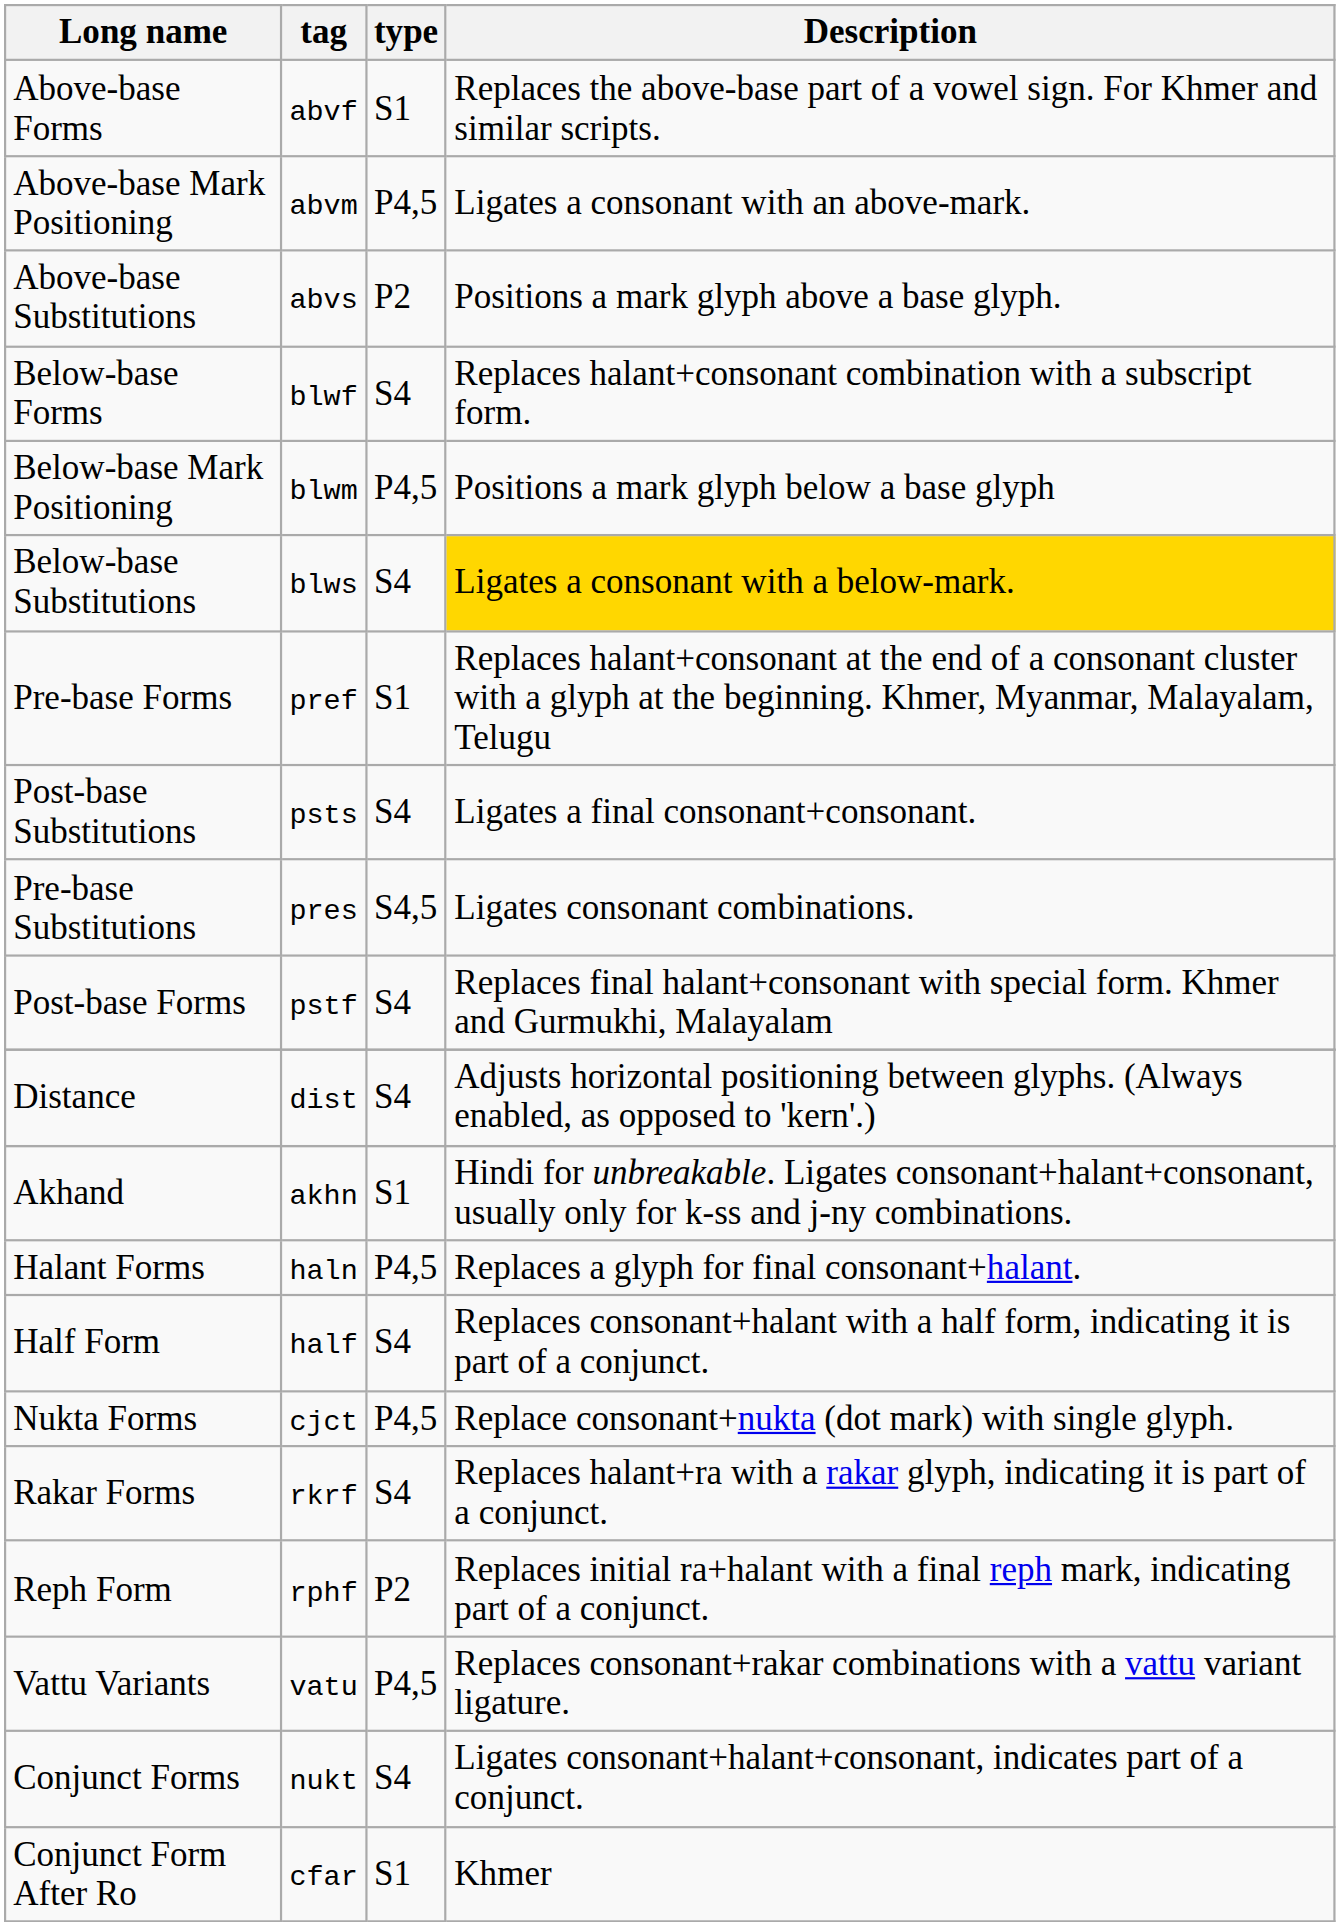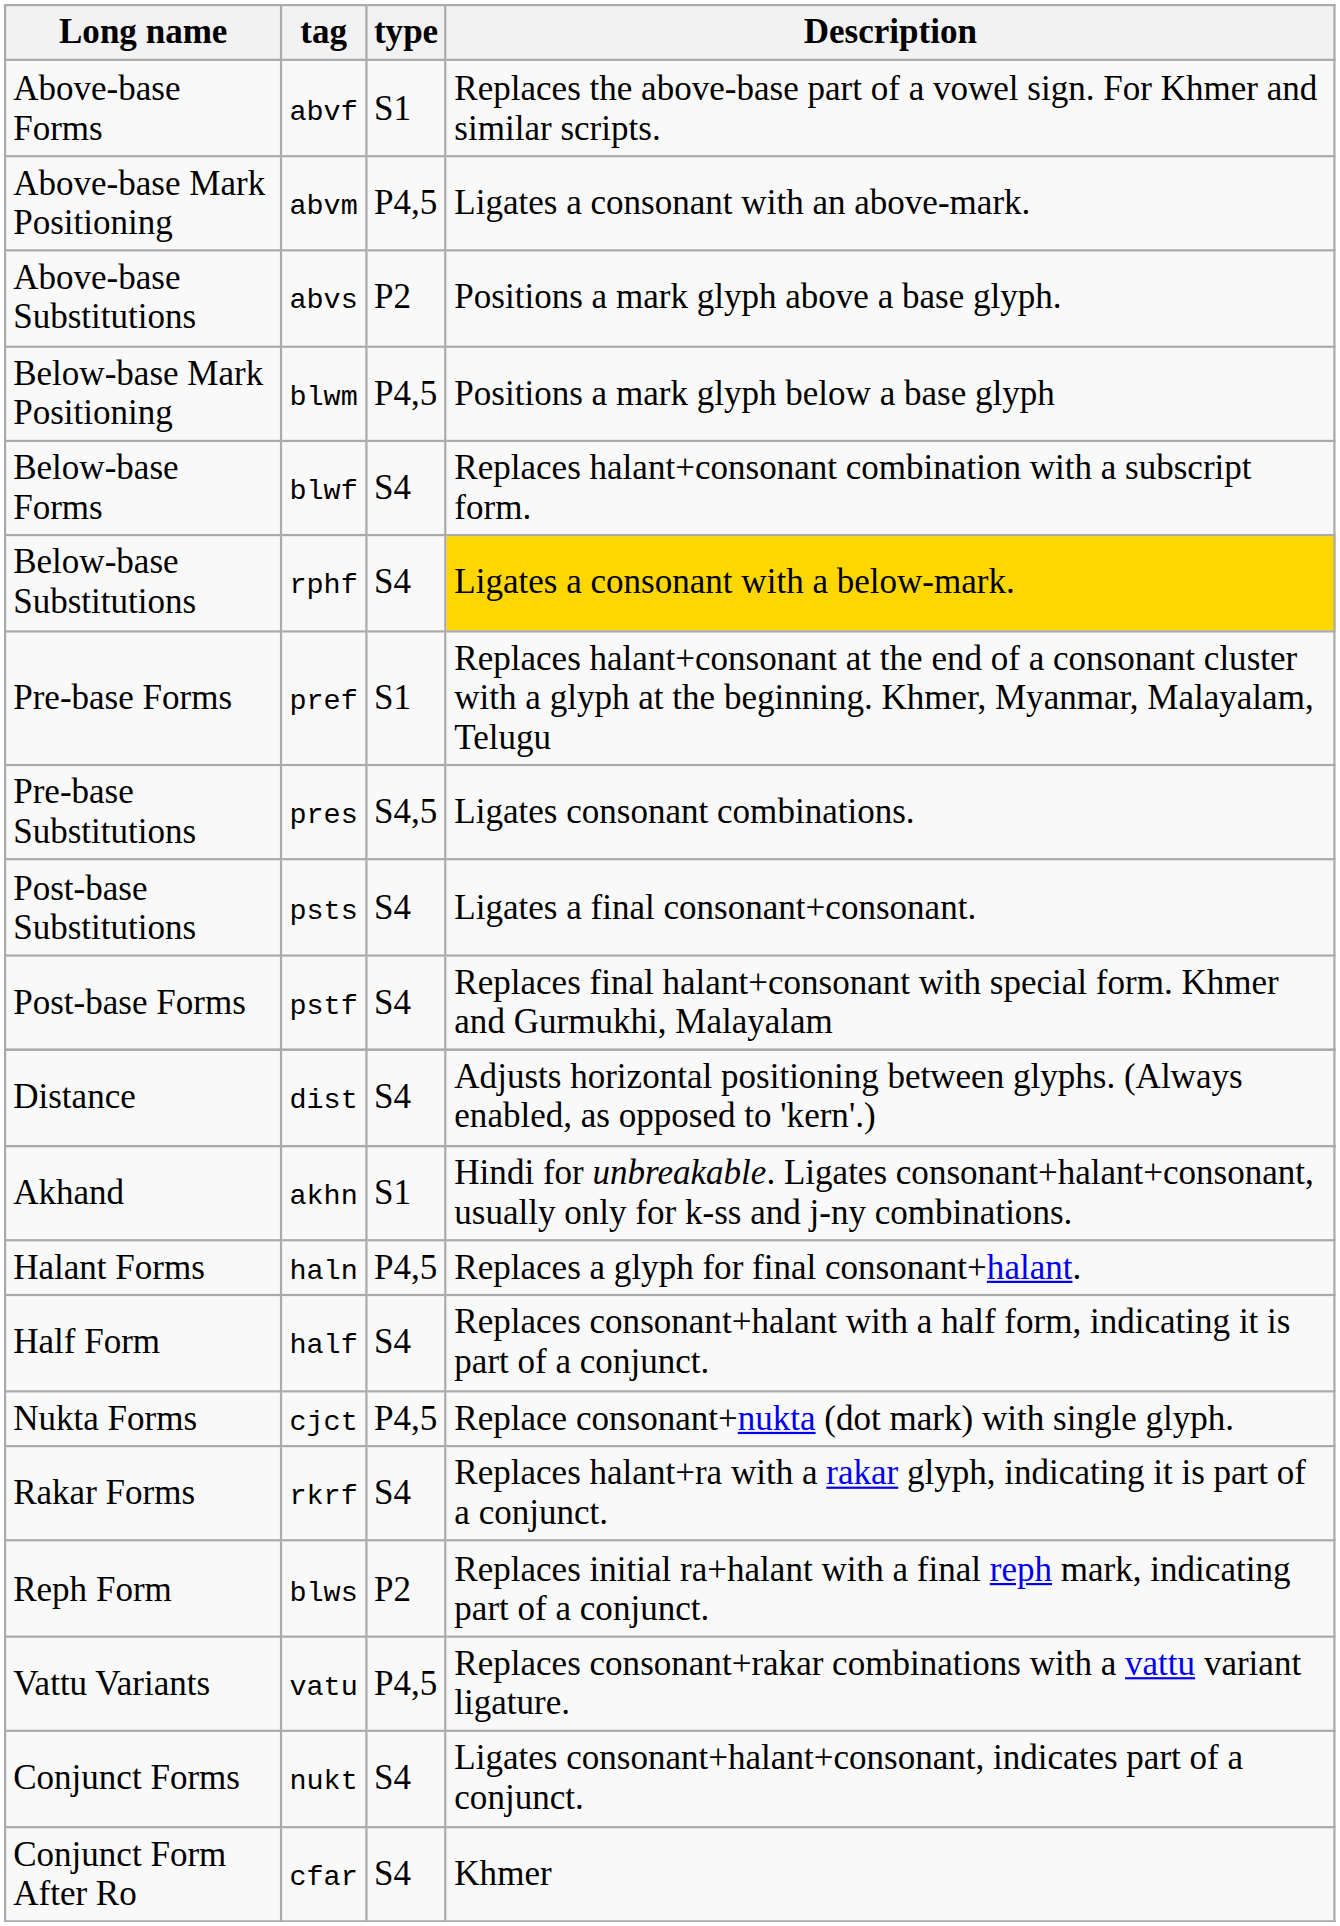 <table class="wikitable sortable">
 <tr>
 <th>Long name</th>
 <th>tag</th>
 <th>type</th>
 <th class="unsortable">Description</th>
 </tr>
 <tr>
 <td>Above-base Forms</td>
 <td><code>abvf</code></td>
 <td>S1</td>
 <td>Replaces the above-base part of a vowel sign. For Khmer and similar scripts.</td>
 </tr>
 <tr>
 <td>Above-base Mark Positioning</td>
 <td><code>abvm</code></td>
 <td>P4,5</td>
 <td>Ligates a consonant with an above-mark.</td>
 </tr>
 <tr>
 <td>Above-base Substitutions</td>
 <td><code>abvs</code></td>
 <td>P2</td>
 <td>Positions a mark glyph above a base glyph.</td>
 </tr>
 <tr>
+<td>Below-base Mark Positioning</td>
+<td><code>blwm</code></td>
+<td>P4,5</td>
+<td>Positions a mark glyph below a base glyph</td>
+</tr>
+<tr>
 <td>Below-base Forms</td>
 <td><code>blwf</code></td>
 <td>S4</td>
 <td>Replaces halant+consonant combination with a subscript form.</td>
 </tr>
 <tr>
-<td>Below-base Mark Positioning</td>
-<td><code>blwm</code></td>
-<td>P4,5</td>
-<td>Positions a mark glyph below a base glyph</td>
-</tr>
-<tr>
 <td>Below-base Substitutions</td>
-<td><code>blws</code></td>
+<td><code>rphf</code></td>
 <td>S4</td>
 <td style="background: gold;">Ligates a consonant with a below-mark.</td>
 </tr>
 <tr>
 <td>Pre-base Forms</td>
 <td><code>pref</code></td>
 <td>S1</td>
 <td>Replaces halant+consonant at the end of a consonant cluster with a glyph at the beginning. Khmer, Myanmar, Malayalam, Telugu</td>
 </tr>
 <tr>
+<td>Pre-base Substitutions</td>
+<td><code>pres</code></td>
+<td>S4,5</td>
+<td>Ligates consonant combinations.</td>
+</tr>
+<tr>
 <td>Post-base Substitutions</td>
 <td><code>psts</code></td>
 <td>S4</td>
 <td>Ligates a final consonant+consonant.</td>
-</tr>
-<tr>
-<td>Pre-base Substitutions</td>
-<td><code>pres</code></td>
-<td>S4,5</td>
-<td>Ligates consonant combinations.</td>
 </tr>
 <tr>
 <td>Post-base Forms</td>
 <td><code>pstf</code></td>
 <td>S4</td>
 <td>Replaces final halant+consonant with special form.  Khmer and Gurmukhi, Malayalam</td>
 </tr>
 <tr>
 </tr>
 <tr>
 <td>Distance</td>
 <td><code>dist</code></td>
 <td>S4</td>
 <td>Adjusts horizontal positioning between glyphs. (Always enabled, as opposed to 'kern'.)</td>
 </tr>
 <tr>
 </tr>
 <tr>
 <td>Akhand</td>
 <td><code>akhn</code></td>
 <td>S1</td>
 <td>Hindi for <em>unbreakable</em>.  Ligates consonant+halant+consonant, usually only for k-ss and j-ny combinations.</td>
 </tr>
 <tr>
 <td>Halant Forms</td>
 <td><code>haln</code></td>
 <td>P4,5</td>
 <td>Replaces a glyph for final consonant+<a href='#'>halant</a>.</td>
 </tr>
 <tr>
 <td>Half Form</td>
 <td><code>half</code></td>
 <td>S4</td>
 <td>Replaces consonant+halant with a half form, indicating it is part of a conjunct.</td>
 </tr>
 <tr>
 <td>Nukta Forms</td>
 <td><code>cjct</code></td>
 <td>P4,5</td>
 <td>Replace consonant+<a href='#'>nukta</a> (dot mark) with single glyph.</td>
 </tr>
 <tr>
 <td>Rakar Forms</td>
 <td><code>rkrf</code></td>
 <td>S4</td>
 <td>Replaces halant+ra with a <a href='#'>rakar</a> glyph, indicating it is part of a conjunct.</td>
 </tr>
 <tr>
 <td>Reph Form</td>
-<td><code>rphf</code></td>
+<td><code>blws</code></td>
 <td>P2</td>
 <td>Replaces initial ra+halant with a final <a href='#'>reph</a> mark, indicating part of a conjunct.</td>
 </tr>
 <tr>
 <td>Vattu Variants</td>
 <td><code>vatu</code></td>
 <td>P4,5</td>
 <td>Replaces consonant+rakar combinations with a <a href='#'>vattu</a> variant ligature.</td>
 </tr>
 <tr>
 <td>Conjunct Forms</td>
 <td><code>nukt</code></td>
 <td>S4</td>
 <td>Ligates consonant+halant+consonant, indicates part of a conjunct.</td>
 </tr>
 <tr>
 <td>Conjunct Form After Ro</td>
 <td><code>cfar</code></td>
-<td>S1</td>
+<td>S4</td>
 <td>Khmer</td>
 </tr>
 </table>
